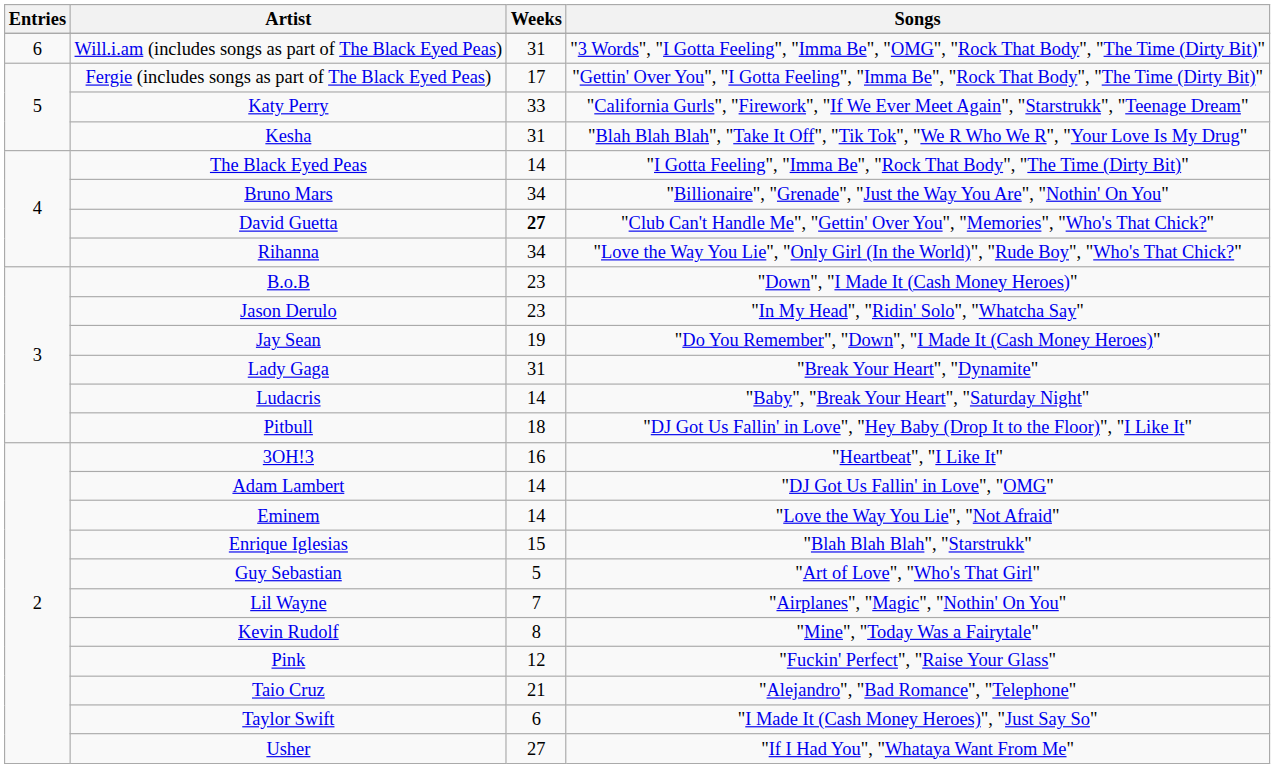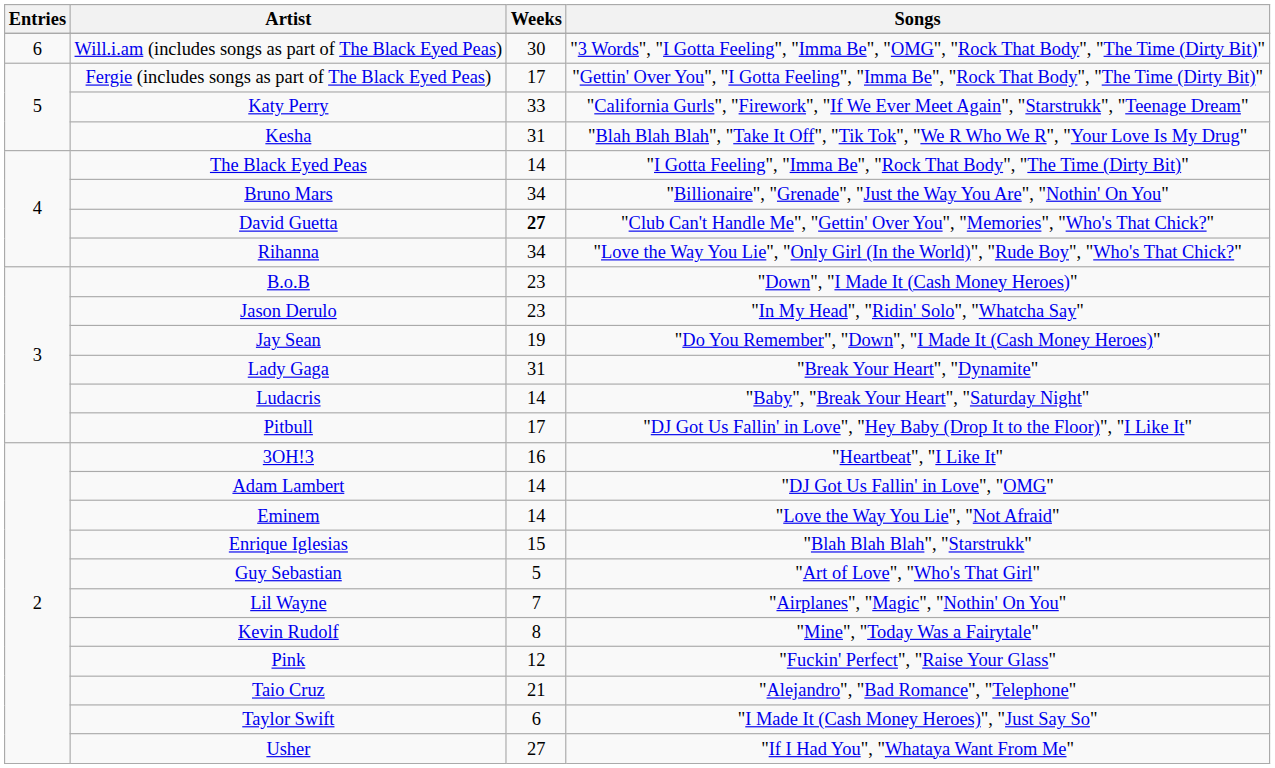 <table class="wikitable sortable" style="text-align: center;">
 <tr>
 <th>Entries</th>
 <th>Artist</th>
 <th>Weeks</th>
 <th>Songs</th>
 </tr>
 <tr>
 </tr>
 <tr>
 <td rowspan="1" style="text-align:center">6</td>
 <td><a href='#'>Will.i.am</a> (includes songs as part of <a href='#'>The Black Eyed Peas</a>)</td>
-<td>31</td>
+<td>30</td>
 <td>"<a href='#'>3 Words</a>", "<a href='#'>I Gotta Feeling</a>", "<a href='#'>Imma Be</a>", "<a href='#'>OMG</a>", "<a href='#'>Rock That Body</a>", "<a href='#'>The Time (Dirty Bit)</a>"</td>
 </tr>
 <tr>
 <td rowspan="3" style="text-align:center">5</td>
 <td><a href='#'>Fergie</a> (includes songs as part of <a href='#'>The Black Eyed Peas</a>)</td>
 <td>17</td>
 <td>"<a href='#'>Gettin' Over You</a>", "<a href='#'>I Gotta Feeling</a>", "<a href='#'>Imma Be</a>", "<a href='#'>Rock That Body</a>", "<a href='#'>The Time (Dirty Bit)</a>"</td>
 </tr>
 <tr>
 <td><a href='#'>Katy Perry</a></td>
 <td>33</td>
 <td>"<a href='#'>California Gurls</a>", "<a href='#'>Firework</a>", "<a href='#'>If We Ever Meet Again</a>", "<a href='#'>Starstrukk</a>", "<a href='#'>Teenage Dream</a>"</td>
 </tr>
 <tr>
 <td><a href='#'>Kesha</a></td>
 <td>31</td>
 <td>"<a href='#'>Blah Blah Blah</a>", "<a href='#'>Take It Off</a>", "<a href='#'>Tik Tok</a>", "<a href='#'>We R Who We R</a>", "<a href='#'>Your Love Is My Drug</a>"</td>
 </tr>
 <tr>
 <td rowspan="4" style="text-align:center">4</td>
 <td><a href='#'>The Black Eyed Peas</a></td>
 <td>14</td>
 <td>"<a href='#'>I Gotta Feeling</a>", "<a href='#'>Imma Be</a>", "<a href='#'>Rock That Body</a>", "<a href='#'>The Time (Dirty Bit)</a>"</td>
 </tr>
 <tr>
 <td><a href='#'>Bruno Mars</a></td>
 <td>34</td>
 <td>"<a href='#'>Billionaire</a>", "<a href='#'>Grenade</a>", "<a href='#'>Just the Way You Are</a>", "<a href='#'>Nothin' On You</a>"</td>
 </tr>
 <tr>
 <td><a href='#'>David Guetta</a></td>
 <td><strong>27</strong></td>
 <td>"<a href='#'>Club Can't Handle Me</a>", "<a href='#'>Gettin' Over You</a>", "<a href='#'>Memories</a>", "<a href='#'>Who's That Chick?</a>"</td>
 </tr>
 <tr>
 <td><a href='#'>Rihanna</a></td>
 <td>34</td>
 <td>"<a href='#'>Love the Way You Lie</a>", "<a href='#'>Only Girl (In the World)</a>", "<a href='#'>Rude Boy</a>", "<a href='#'>Who's That Chick?</a>"</td>
 </tr>
 <tr>
 <td rowspan="6" style="text-align:center">3</td>
 <td><a href='#'>B.o.B</a></td>
 <td>23</td>
 <td>"<a href='#'>Down</a>", "<a href='#'>I Made It (Cash Money Heroes)</a>"</td>
 </tr>
 <tr>
 <td><a href='#'>Jason Derulo</a></td>
 <td>23</td>
 <td>"<a href='#'>In My Head</a>", "<a href='#'>Ridin' Solo</a>", "<a href='#'>Whatcha Say</a>"</td>
 </tr>
 <tr>
 <td><a href='#'>Jay Sean</a></td>
 <td>19</td>
 <td>"<a href='#'>Do You Remember</a>", "<a href='#'>Down</a>", "<a href='#'>I Made It (Cash Money Heroes)</a>"</td>
 </tr>
 <tr>
 <td><a href='#'>Lady Gaga</a></td>
 <td>31</td>
 <td>"<a href='#'>Break Your Heart</a>", "<a href='#'>Dynamite</a>"</td>
 </tr>
 <tr>
 <td><a href='#'>Ludacris</a></td>
 <td>14</td>
 <td>"<a href='#'>Baby</a>", "<a href='#'>Break Your Heart</a>", "<a href='#'>Saturday Night</a>"</td>
 </tr>
 <tr>
 <td><a href='#'>Pitbull</a></td>
-<td>18</td>
+<td>17</td>
 <td>"<a href='#'>DJ Got Us Fallin' in Love</a>", "<a href='#'>Hey Baby (Drop It to the Floor)</a>", "<a href='#'>I Like It</a>"</td>
 </tr>
 <tr>
 <td rowspan="11" style="text-align:center">2</td>
 <td><a href='#'>3OH!3</a></td>
 <td>16</td>
 <td>"<a href='#'>Heartbeat</a>", "<a href='#'>I Like It</a>"</td>
 </tr>
 <tr>
 <td><a href='#'>Adam Lambert</a></td>
 <td>14</td>
 <td>"<a href='#'>DJ Got Us Fallin' in Love</a>", "<a href='#'>OMG</a>"</td>
 </tr>
 <tr>
 <td><a href='#'>Eminem</a></td>
 <td>14</td>
 <td>"<a href='#'>Love the Way You Lie</a>", "<a href='#'>Not Afraid</a>"</td>
 </tr>
 <tr>
 <td><a href='#'>Enrique Iglesias</a></td>
 <td>15</td>
 <td>"<a href='#'>Blah Blah Blah</a>", "<a href='#'>Starstrukk</a>"</td>
 </tr>
 <tr>
 <td><a href='#'>Guy Sebastian</a></td>
 <td>5</td>
 <td>"<a href='#'>Art of Love</a>", "<a href='#'>Who's That Girl</a>"</td>
 </tr>
 <tr>
 <td><a href='#'>Lil Wayne</a></td>
 <td>7</td>
 <td>"<a href='#'>Airplanes</a>", "<a href='#'>Magic</a>", "<a href='#'>Nothin' On You</a>"</td>
 </tr>
 <tr>
 <td><a href='#'>Kevin Rudolf</a></td>
 <td>8</td>
 <td>"<a href='#'>Mine</a>", "<a href='#'>Today Was a Fairytale</a>"</td>
 </tr>
 <tr>
 <td><a href='#'>Pink</a></td>
 <td>12</td>
 <td>"<a href='#'>Fuckin' Perfect</a>", "<a href='#'>Raise Your Glass</a>"</td>
 </tr>
 <tr>
 <td><a href='#'>Taio Cruz</a></td>
 <td>21</td>
 <td>"<a href='#'>Alejandro</a>", "<a href='#'>Bad Romance</a>", "<a href='#'>Telephone</a>"</td>
 </tr>
 <tr>
 <td><a href='#'>Taylor Swift</a></td>
 <td>6</td>
 <td>"<a href='#'>I Made It (Cash Money Heroes)</a>", "<a href='#'>Just Say So</a>"</td>
 </tr>
 <tr>
 <td><a href='#'>Usher</a></td>
 <td>27</td>
 <td>"<a href='#'>If I Had You</a>", "<a href='#'>Whataya Want From Me</a>"</td>
 </tr>
 </table>
